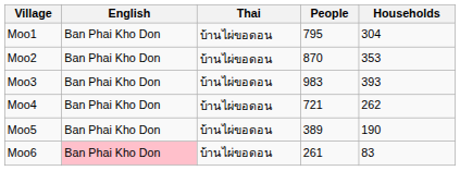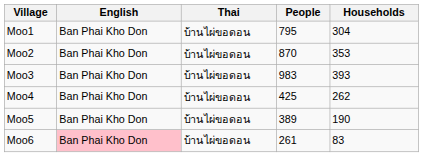 <table class="wikitable" style="width:70%;">
 <tr>
 <th>Village</th>
 <th>English</th>
 <th>Thai</th>
 <th>People</th>
 <th>Households</th>
 </tr>
 <tr>
 <td>Moo1</td>
 <td>Ban Phai Kho Don</td>
 <td>บ้านไผ่ขอดอน</td>
 <td>795</td>
 <td>304</td>
 </tr>
 <tr>
 <td>Moo2</td>
 <td>Ban Phai Kho Don</td>
 <td>บ้านไผ่ขอดอน</td>
 <td>870</td>
 <td>353</td>
 </tr>
 <tr>
 <td>Moo3</td>
 <td>Ban Phai Kho Don</td>
 <td>บ้านไผ่ขอดอน</td>
 <td>983</td>
 <td>393</td>
 </tr>
 <tr>
 <td>Moo4</td>
 <td>Ban Phai Kho Don</td>
 <td>บ้านไผ่ขอดอน</td>
-<td>721</td>
+<td>425</td>
 <td>262</td>
 </tr>
 <tr>
 <td>Moo5</td>
 <td>Ban Phai Kho Don</td>
 <td>บ้านไผ่ขอดอน</td>
 <td>389</td>
 <td>190</td>
 </tr>
 <tr>
 <td>Moo6</td>
 <td style="background: pink;">Ban Phai Kho Don</td>
 <td>บ้านไผ่ขอดอน</td>
 <td>261</td>
 <td>83</td>
 </tr>
 </table>
